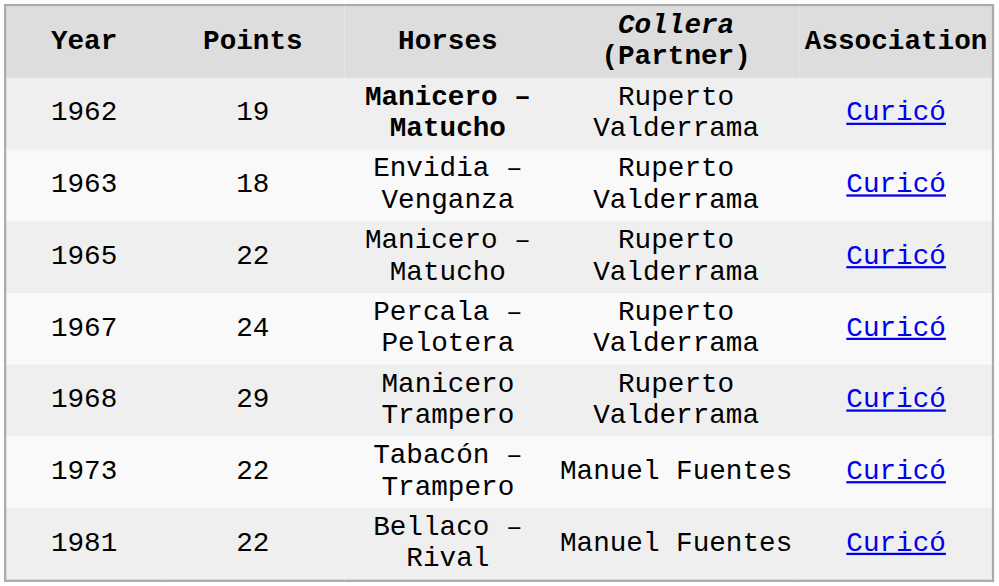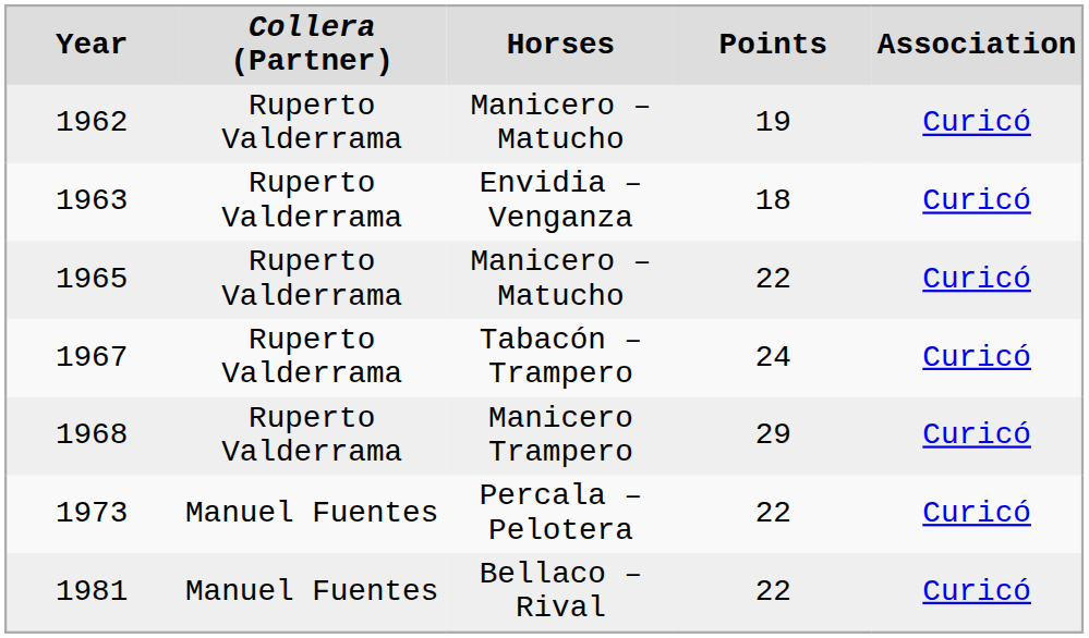 <table align=center cellpadding="2" cellspacing="0" style="background: #F9F9F9; border: 1px #aaa solid; border-collapse: collapse; font-size: 95%;" width=50%>
 <tr bgcolor=#DDDDDD style="color:black;">
 <th width="200">Year</th>
+<th width="230"><em>Collera</em><br>(Partner)</th>
+<th width="200">Horses</th>
 <th width="200">Points</th>
-<th width="200">Horses</th>
-<th width="230"><em>Collera</em><br>(Partner)</th>
 <th width="75">Association</th>
 </tr>
 <tr align="center" bgcolor="#EFEFEF">
 <td>1962</td>
+<td>Ruperto Valderrama</td>
+<td>Manicero – Matucho</td>
 <td>19</td>
-<td><strong>Manicero – Matucho</strong></td>
-<td>Ruperto Valderrama</td>
 <td><a href='#'>Curicó</a></td>
 </tr>
 <tr align="center">
 <td>1963</td>
+<td>Ruperto Valderrama</td>
+<td>Envidia – Venganza</td>
 <td>18</td>
-<td>Envidia – Venganza</td>
-<td>Ruperto Valderrama</td>
 <td><a href='#'>Curicó</a></td>
 </tr>
 <tr align="center" bgcolor="#EFEFEF">
 <td>1965</td>
+<td>Ruperto Valderrama</td>
+<td>Manicero – Matucho</td>
 <td>22</td>
-<td>Manicero – Matucho</td>
-<td>Ruperto Valderrama</td>
 <td><a href='#'>Curicó</a></td>
 </tr>
 <tr align="center">
 <td>1967</td>
+<td>Ruperto Valderrama</td>
+<td>Tabacón – Trampero</td>
 <td>24</td>
-<td>Percala – Pelotera</td>
-<td>Ruperto Valderrama</td>
 <td><a href='#'>Curicó</a></td>
 </tr>
 <tr align="center" bgcolor="#EFEFEF">
 <td>1968</td>
+<td>Ruperto Valderrama</td>
+<td>Manicero Trampero</td>
 <td>29</td>
-<td>Manicero Trampero</td>
-<td>Ruperto Valderrama</td>
 <td><a href='#'>Curicó</a></td>
 </tr>
 <tr align="center">
 <td>1973</td>
+<td>Manuel Fuentes</td>
+<td>Percala – Pelotera</td>
 <td>22</td>
-<td>Tabacón – Trampero</td>
-<td>Manuel Fuentes</td>
 <td><a href='#'>Curicó</a></td>
 </tr>
 <tr align="center" bgcolor="#EFEFEF">
 <td>1981</td>
+<td>Manuel Fuentes</td>
+<td>Bellaco – Rival</td>
 <td>22</td>
-<td>Bellaco – Rival</td>
-<td>Manuel Fuentes</td>
 <td><a href='#'>Curicó</a></td>
 </tr>
 </table>
